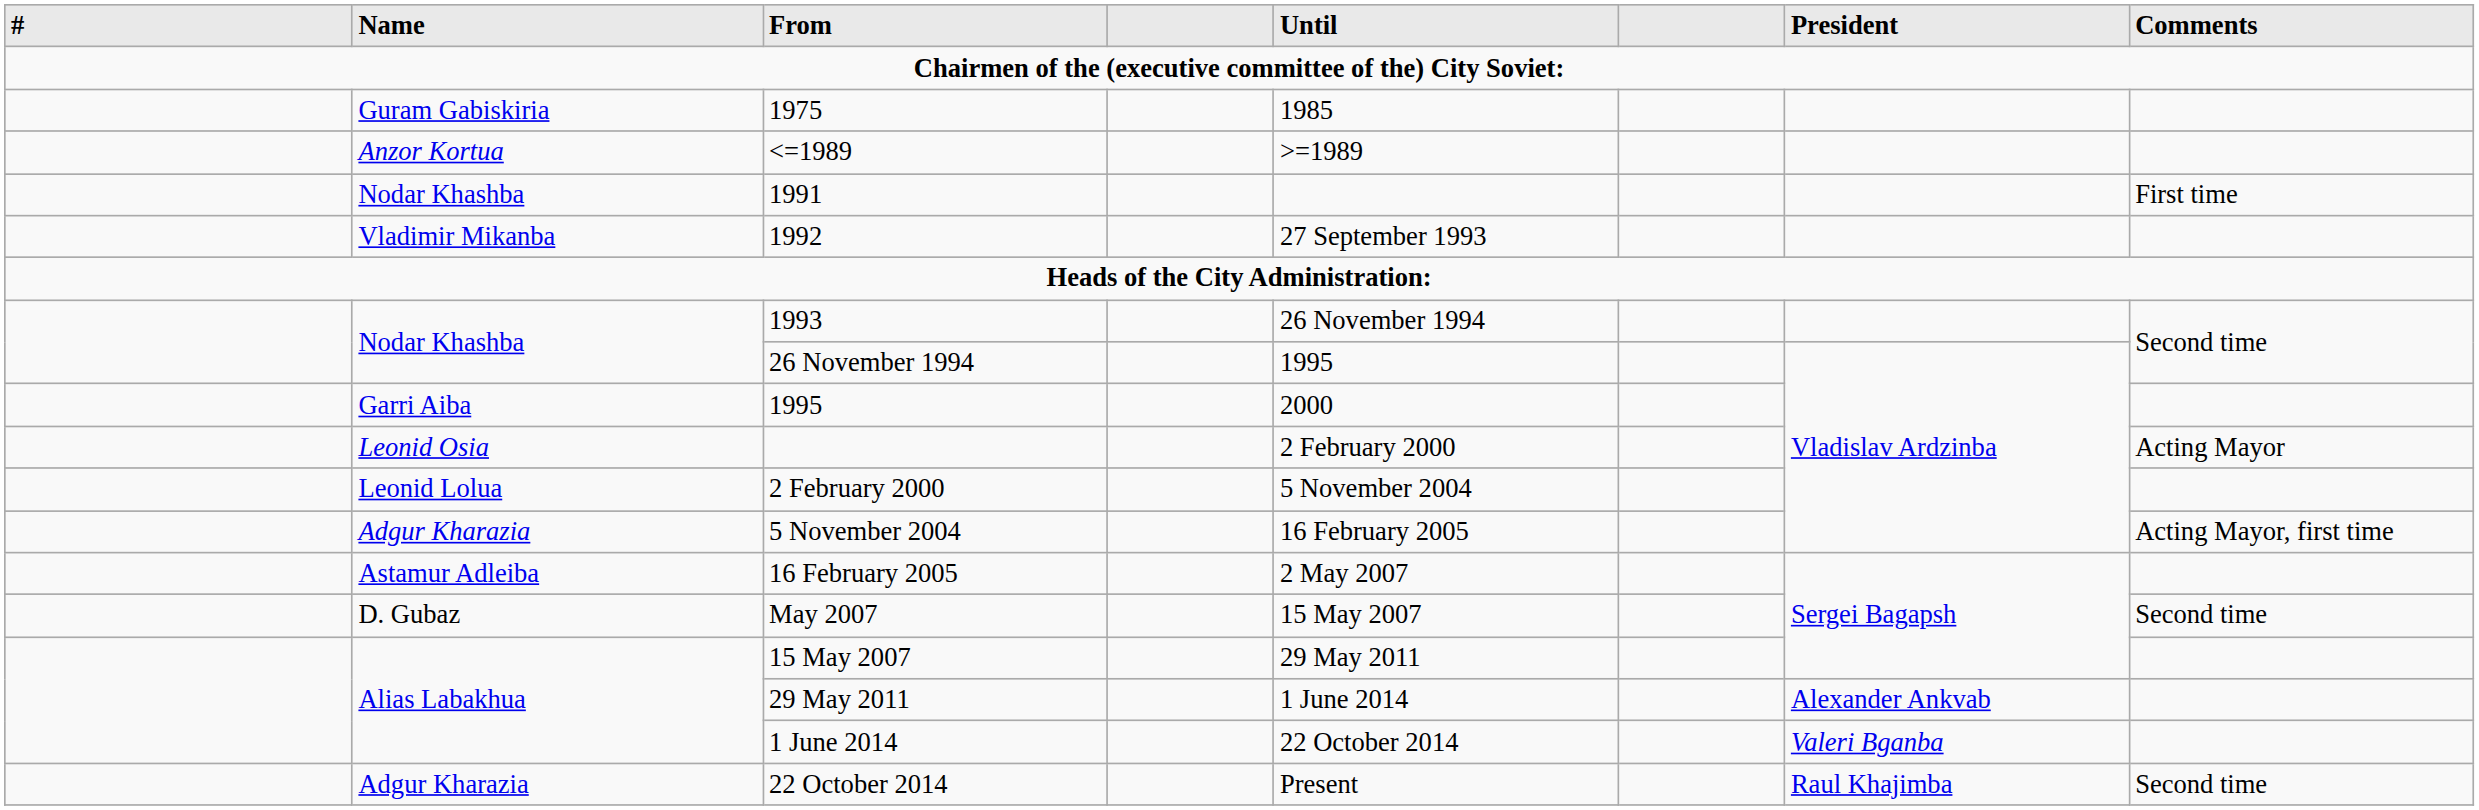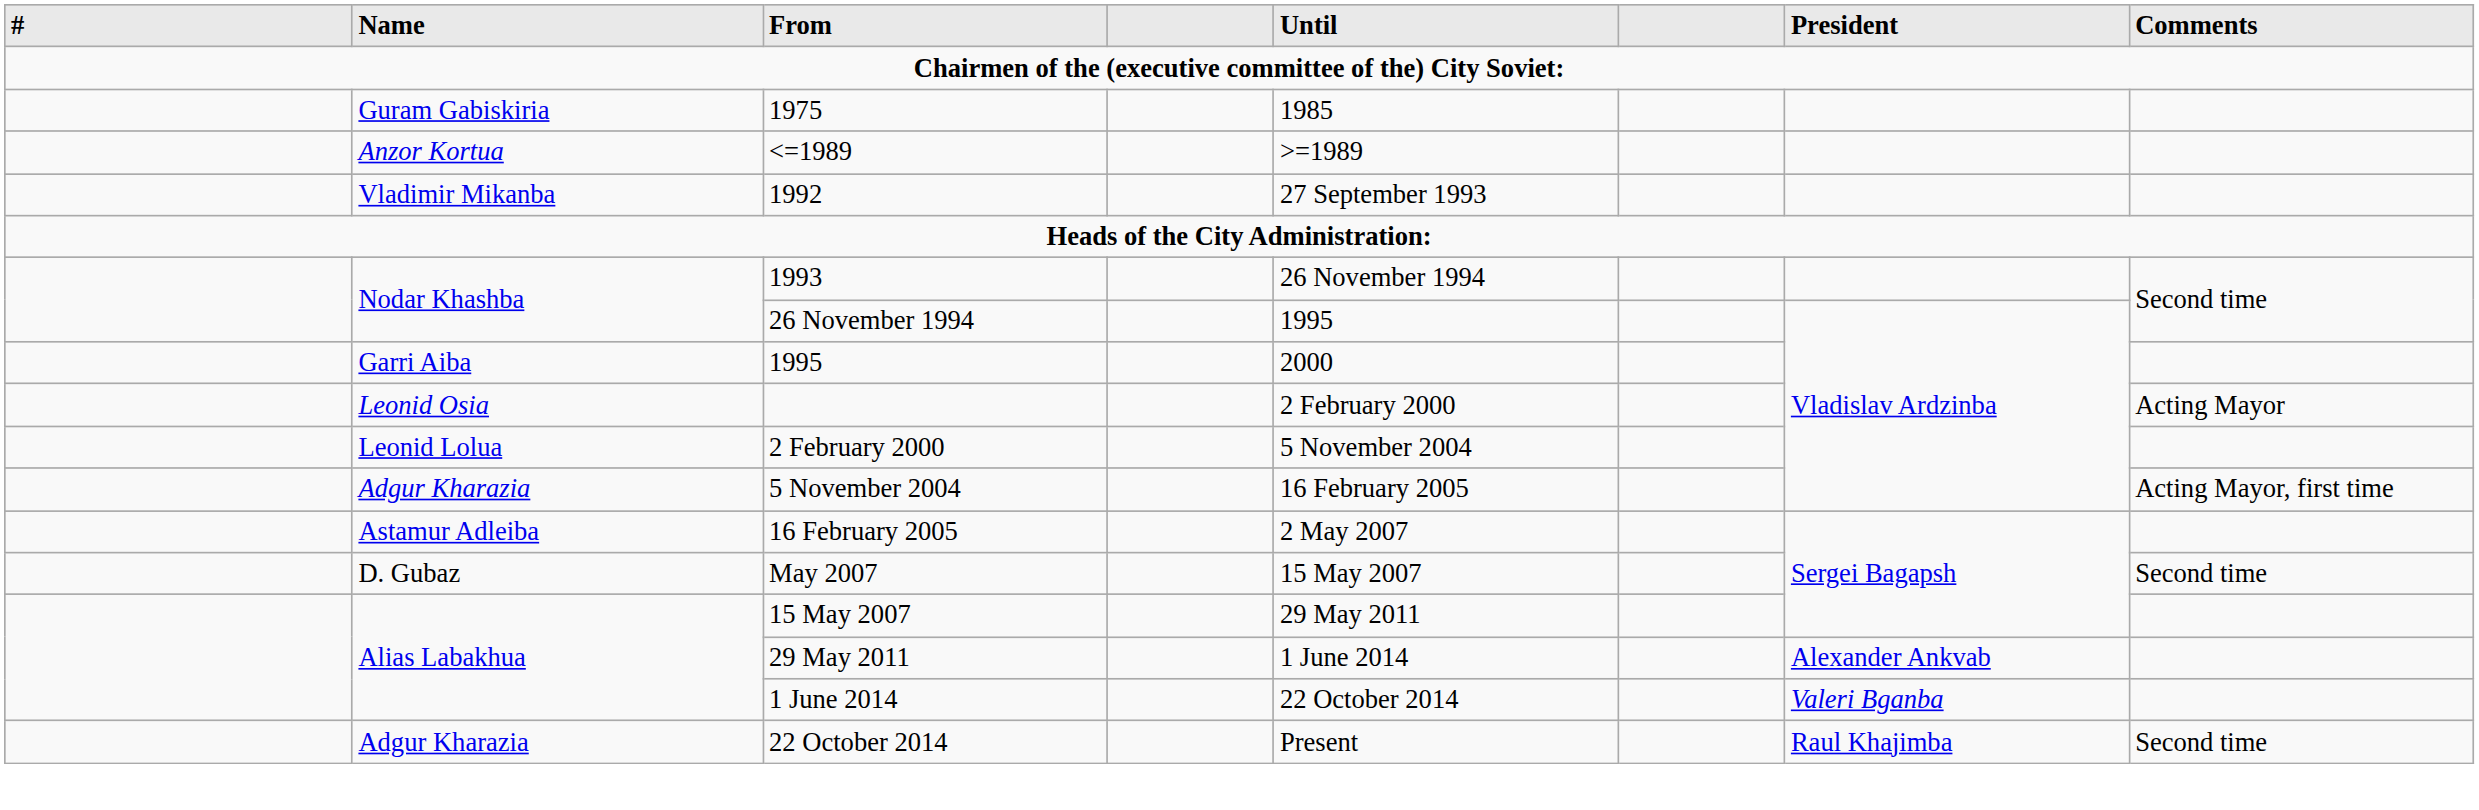 <table class="wikitable" style="width:75%;">
 <tr style="background:#e9e9e9; font-weight:bold; text-align:left;">
 <td>#</td>
 <td width=240>Name</td>
 <td width=200>From</td>
 <td></td>
 <td width=200>Until</td>
 <td></td>
 <td width=200>President</td>
 <td width=200>Comments</td>
 </tr>
 <tr>
 <td colspan="8" style="text-align:center;"><strong>Chairmen of the (executive committee of the) City Soviet:</strong></td>
 </tr>
 <tr>
 <td></td>
 <td><a href='#'>Guram Gabiskiria</a></td>
 <td>1975</td>
 <td></td>
 <td>1985</td>
 <td></td>
 <td></td>
 <td></td>
 </tr>
 <tr>
 <td></td>
 <td><em><a href='#'>Anzor Kortua</a></em></td>
 <td><=1989</td>
 <td></td>
 <td>>=1989</td>
 <td></td>
 <td></td>
 <td></td>
-</tr>
-<tr>
-<td></td>
-<td><a href='#'>Nodar Khashba</a></td>
-<td>1991</td>
-<td></td>
-<td></td>
-<td></td>
-<td></td>
-<td>First time</td>
 </tr>
 <tr>
 <td></td>
 <td><a href='#'>Vladimir Mikanba</a></td>
 <td>1992</td>
 <td></td>
 <td>27 September 1993</td>
 <td></td>
 <td></td>
 <td></td>
 </tr>
 <tr>
 <td colspan="8" style="text-align:center;"><strong>Heads of the City Administration:</strong></td>
 </tr>
 <tr>
 <td rowspan=2></td>
 <td rowspan=2><a href='#'>Nodar Khashba</a></td>
 <td>1993</td>
 <td></td>
 <td>26 November 1994</td>
 <td></td>
 <td></td>
 <td rowspan=2>Second time</td>
 </tr>
 <tr>
 <td>26 November 1994</td>
 <td></td>
 <td>1995</td>
 <td></td>
 <td rowspan=5><a href='#'>Vladislav Ardzinba</a></td>
 </tr>
 <tr>
 <td></td>
 <td><a href='#'>Garri Aiba</a></td>
 <td>1995</td>
 <td></td>
 <td>2000</td>
 <td></td>
 <td></td>
 </tr>
 <tr>
 <td></td>
 <td><em><a href='#'>Leonid Osia</a></em></td>
 <td></td>
 <td></td>
 <td>2 February 2000</td>
 <td></td>
 <td>Acting Mayor</td>
 </tr>
 <tr>
 <td></td>
 <td><a href='#'>Leonid Lolua</a></td>
 <td>2 February 2000</td>
 <td></td>
 <td>5 November 2004</td>
 <td></td>
 <td></td>
 </tr>
 <tr>
 <td></td>
 <td><em><a href='#'>Adgur Kharazia</a></em></td>
 <td>5 November 2004</td>
 <td></td>
 <td>16 February 2005</td>
 <td></td>
 <td>Acting Mayor, first time</td>
 </tr>
 <tr>
 <td></td>
 <td><a href='#'>Astamur Adleiba</a></td>
 <td>16 February 2005</td>
 <td></td>
 <td>2 May 2007</td>
 <td></td>
 <td rowspan=3><a href='#'>Sergei Bagapsh</a></td>
 <td></td>
 </tr>
 <tr>
 <td></td>
 <td>D. Gubaz</td>
 <td>May 2007</td>
 <td></td>
 <td>15 May 2007</td>
 <td></td>
 <td>Second time</td>
 </tr>
 <tr>
 <td rowspan=3></td>
 <td rowspan=3><a href='#'>Alias Labakhua</a></td>
 <td>15 May 2007</td>
 <td></td>
 <td>29 May 2011</td>
 <td></td>
 <td></td>
 </tr>
 <tr>
 <td>29 May 2011</td>
 <td></td>
 <td>1 June 2014</td>
 <td></td>
 <td><a href='#'>Alexander Ankvab</a></td>
 <td></td>
 </tr>
 <tr>
 <td>1 June 2014</td>
 <td></td>
 <td>22 October 2014</td>
 <td></td>
 <td><em><a href='#'>Valeri Bganba</a></em></td>
 <td></td>
 </tr>
 <tr>
 <td></td>
 <td><a href='#'>Adgur Kharazia</a></td>
 <td>22 October 2014</td>
 <td></td>
 <td>Present</td>
 <td></td>
 <td><a href='#'>Raul Khajimba</a></td>
 <td>Second time</td>
 </tr>
 </table>
